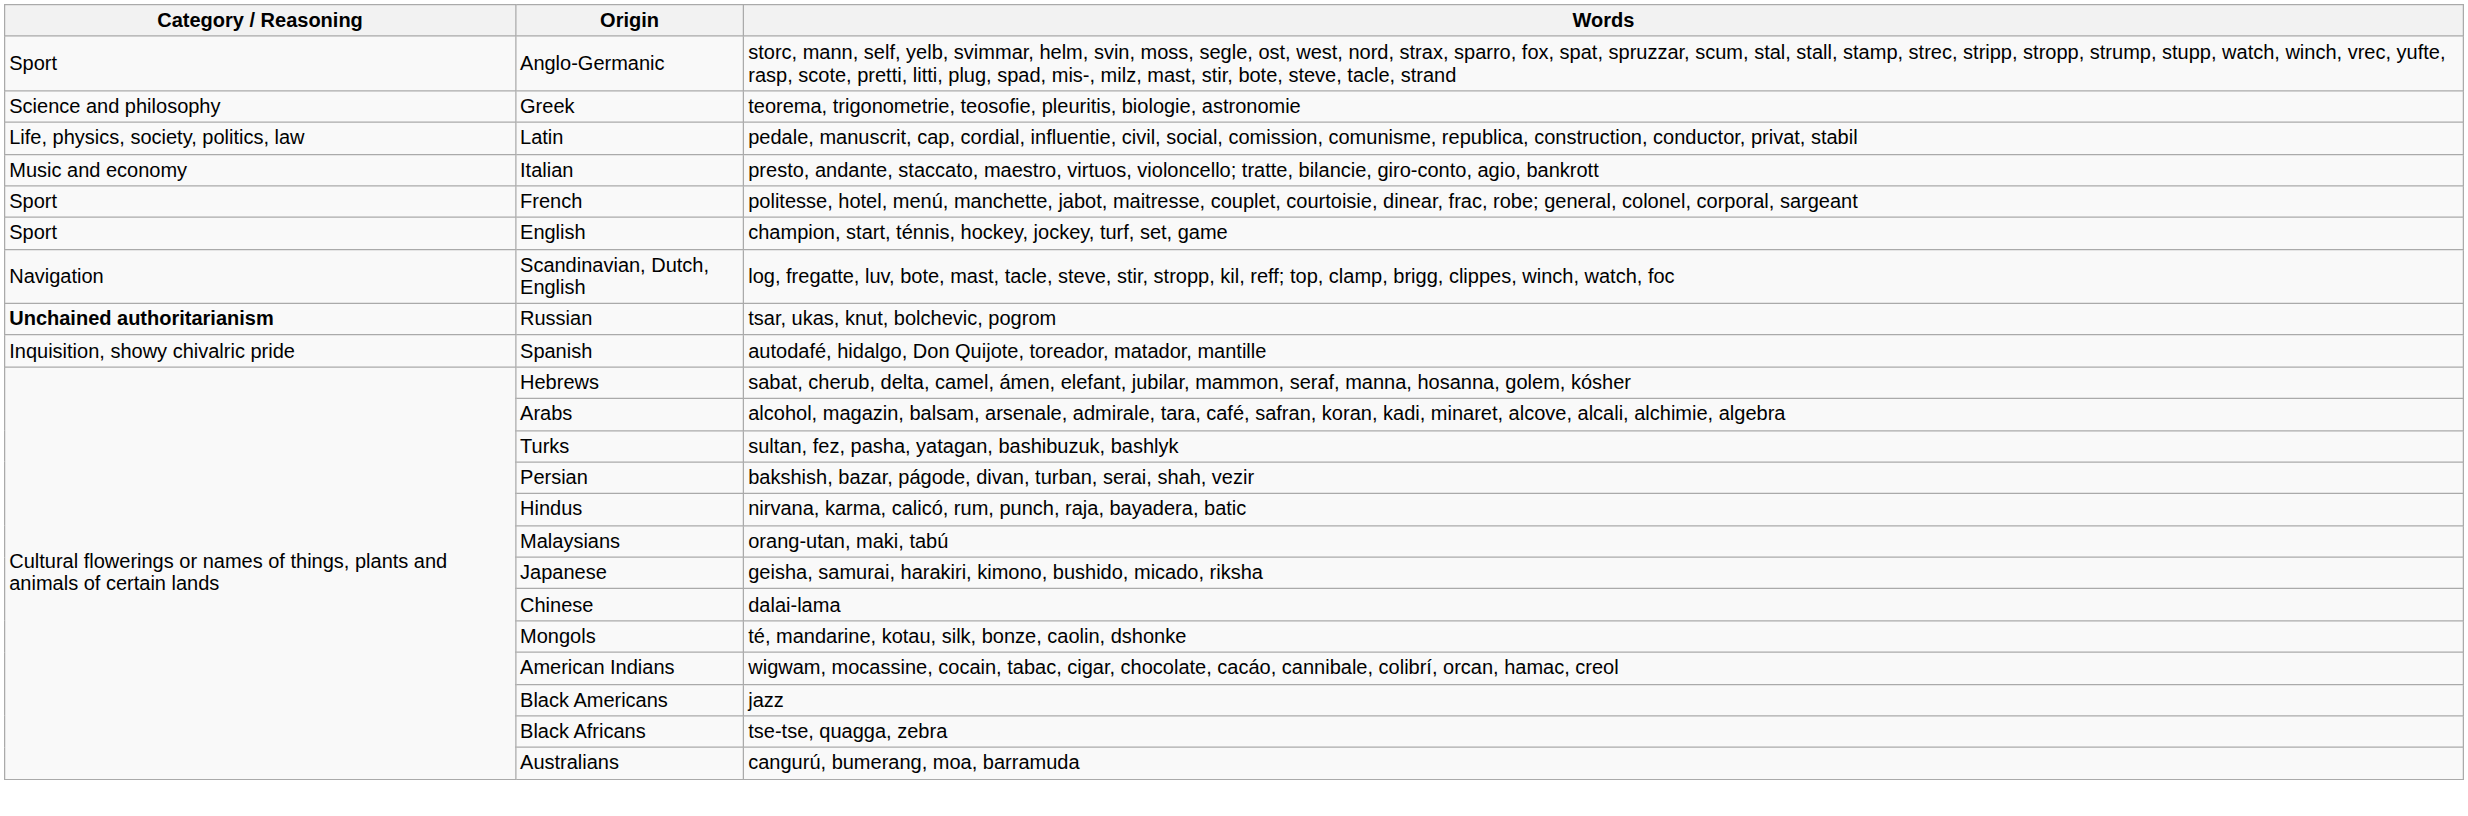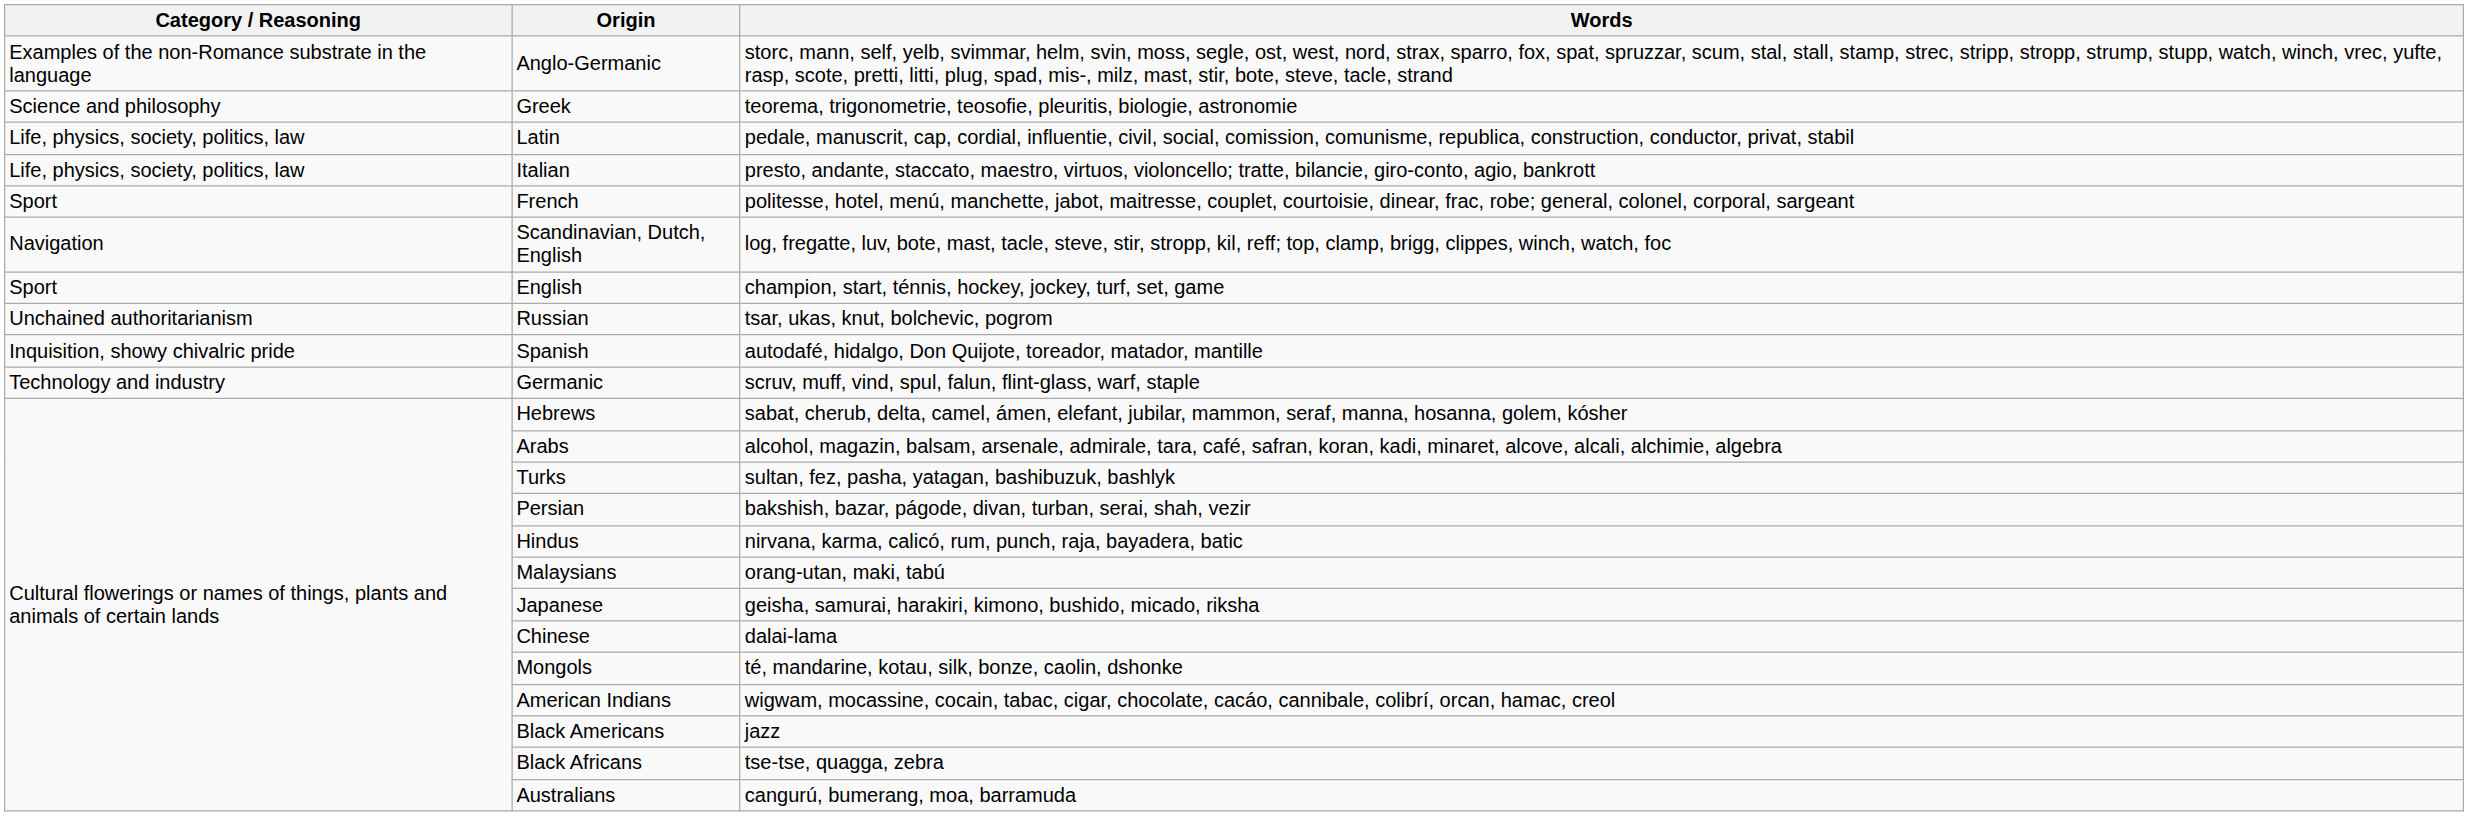 <table class="wikitable">
 <tr>
 <th>Category / Reasoning</th>
 <th>Origin</th>
 <th>Words</th>
 </tr>
 <tr>
-<td>Sport</td>
+<td>Examples of the non-Romance substrate in the language</td>
 <td>Anglo-Germanic</td>
 <td>storc, mann, self, yelb, svimmar, helm, svin, moss, segle, ost, west, nord, strax, sparro, fox, spat, spruzzar, scum, stal, stall, stamp, strec, stripp, stropp, strump, stupp, watch, winch, vrec, yufte, rasp, scote, pretti, litti, plug, spad, mis-, milz, mast, stir, bote, steve, tacle, strand</td>
 </tr>
 <tr>
 <td>Science and philosophy</td>
 <td>Greek</td>
 <td>teorema, trigonometrie, teosofie, pleuritis, biologie, astronomie</td>
 </tr>
 <tr>
 <td>Life, physics, society, politics, law</td>
 <td>Latin</td>
 <td>pedale, manuscrit, cap, cordial, influentie, civil, social, comission, comunisme, republica, construction, conductor, privat, stabil</td>
 </tr>
 <tr>
-<td>Music and economy</td>
+<td>Life, physics, society, politics, law</td>
 <td>Italian</td>
 <td>presto, andante, staccato, maestro, virtuos, violoncello; tratte, bilancie, giro-conto, agio, bankrott</td>
 </tr>
 <tr>
 <td>Sport</td>
 <td>French</td>
 <td>politesse, hotel, menú, manchette, jabot, maitresse, couplet, courtoisie, dinear, frac, robe; general, colonel, corporal, sargeant</td>
 </tr>
 <tr>
+<td>Navigation</td>
+<td>Scandinavian, Dutch, English</td>
+<td>log, fregatte, luv, bote, mast, tacle, steve, stir, stropp, kil, reff; top, clamp, brigg, clippes, winch, watch, foc</td>
+</tr>
+<tr>
 <td>Sport</td>
 <td>English</td>
 <td>champion, start, ténnis, hockey, jockey, turf, set, game</td>
 </tr>
 <tr>
-<td>Navigation</td>
-<td>Scandinavian, Dutch, English</td>
-<td>log, fregatte, luv, bote, mast, tacle, steve, stir, stropp, kil, reff; top, clamp, brigg, clippes, winch, watch, foc</td>
-</tr>
-<tr>
-<td><strong>Unchained authoritarianism</strong></td>
+<td>Unchained authoritarianism</td>
 <td>Russian</td>
 <td>tsar, ukas, knut, bolchevic, pogrom</td>
 </tr>
 <tr>
 <td>Inquisition, showy chivalric pride</td>
 <td>Spanish</td>
 <td>autodafé, hidalgo, Don Quijote, toreador, matador, mantille</td>
+</tr>
+<tr>
+<td>Technology and industry</td>
+<td>Germanic</td>
+<td>scruv, muff, vind, spul, falun, flint-glass, warf, staple</td>
 </tr>
 <tr>
 <td rowspan="13">Cultural flowerings or names of things, plants and animals of certain lands</td>
 <td>Hebrews</td>
 <td>sabat, cherub, delta, camel, ámen, elefant, jubilar, mammon, seraf, manna, hosanna, golem, kósher</td>
 </tr>
 <tr>
 <td>Arabs</td>
 <td>alcohol, magazin, balsam, arsenale, admirale, tara, café, safran, koran, kadi, minaret, alcove, alcali, alchimie, algebra</td>
 </tr>
 <tr>
 <td>Turks</td>
 <td>sultan, fez, pasha, yatagan, bashibuzuk, bashlyk</td>
 </tr>
 <tr>
 <td>Persian</td>
 <td>bakshish, bazar, págode, divan, turban, serai, shah, vezir</td>
 </tr>
 <tr>
 <td>Hindus</td>
 <td>nirvana, karma, calicó, rum, punch, raja, bayadera, batic</td>
 </tr>
 <tr>
 <td>Malaysians</td>
 <td>orang-utan, maki, tabú</td>
 </tr>
 <tr>
 <td>Japanese</td>
 <td>geisha, samurai, harakiri, kimono, bushido, micado, riksha</td>
 </tr>
 <tr>
 <td>Chinese</td>
 <td>dalai-lama</td>
 </tr>
 <tr>
 <td>Mongols</td>
 <td>té, mandarine, kotau, silk, bonze, caolin, dshonke</td>
 </tr>
 <tr>
 <td>American Indians</td>
 <td>wigwam, mocassine, cocain, tabac, cigar, chocolate, cacáo, cannibale, colibrí, orcan, hamac, creol</td>
 </tr>
 <tr>
 <td>Black Americans</td>
 <td>jazz</td>
 </tr>
 <tr>
 <td>Black Africans</td>
 <td>tse-tse, quagga, zebra</td>
 </tr>
 <tr>
 <td>Australians</td>
 <td>cangurú, bumerang, moa, barramuda</td>
 </tr>
 </table>
